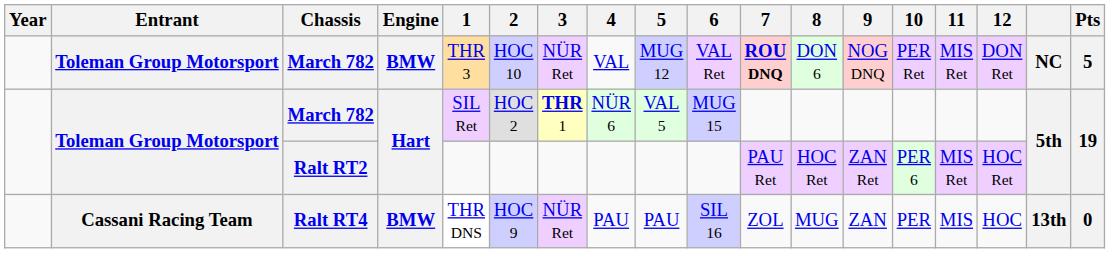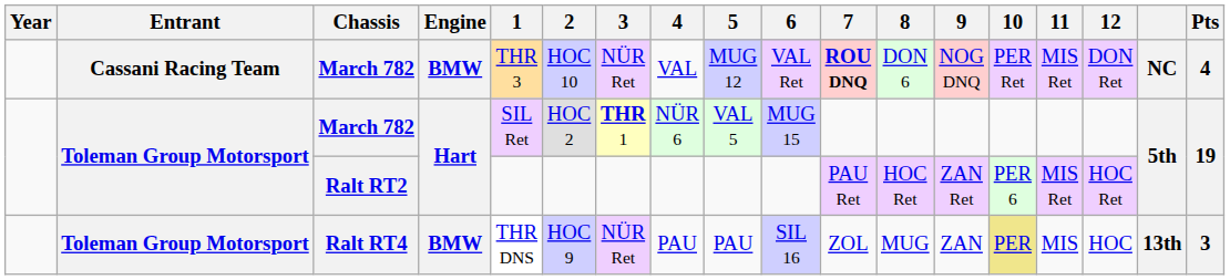 <table class="wikitable" style="text-align:center; font-size:90%">
 <tr>
 <th>Year</th>
 <th>Entrant</th>
 <th>Chassis</th>
 <th>Engine</th>
 <th>1</th>
 <th>2</th>
 <th>3</th>
 <th>4</th>
 <th>5</th>
 <th>6</th>
 <th>7</th>
 <th>8</th>
 <th>9</th>
 <th>10</th>
 <th>11</th>
 <th>12</th>
 <th></th>
 <th>Pts</th>
 </tr>
 <tr>
 <td></td>
-<th><a href='#'>Toleman Group Motorsport</a></th>
+<th>Cassani Racing Team</th>
 <th><a href='#'>March 782</a></th>
 <th><a href='#'>BMW</a></th>
 <td style="background:#FFDF9F;"><a href='#'>THR</a><br><small>3</small></td>
 <td style="background:#CFCFFF;"><a href='#'>HOC</a><br><small>10</small></td>
 <td style="background:#EFCFFF;"><a href='#'>NÜR</a><br><small>Ret</small></td>
 <td><a href='#'>VAL</a></td>
 <td style="background:#CFCFFF;"><a href='#'>MUG</a><br><small>12</small></td>
 <td style="background:#EFCFFF;"><a href='#'>VAL</a><br><small>Ret</small></td>
 <td style="background:#FFCFCF;"><strong><a href='#'>ROU</a><br><small>DNQ</small></strong></td>
 <td style="background:#DFFFDF;"><a href='#'>DON</a><br><small>6</small></td>
 <td style="background:#FFCFCF;"><a href='#'>NOG</a><br><small>DNQ</small></td>
 <td style="background:#EFCFFF;"><a href='#'>PER</a><br><small>Ret</small></td>
 <td style="background:#EFCFFF;"><a href='#'>MIS</a><br><small>Ret</small></td>
 <td style="background:#EFCFFF;"><a href='#'>DON</a><br><small>Ret</small></td>
 <th>NC</th>
-<th>5</th>
+<th>4</th>
 </tr>
 <tr>
 <td rowspan=2></td>
 <th rowspan=2><a href='#'>Toleman Group Motorsport</a></th>
 <th><a href='#'>March 782</a></th>
 <th rowspan=2><a href='#'>Hart</a></th>
 <td style="background:#EFCFFF;"><a href='#'>SIL</a><br><small>Ret</small></td>
 <td style="background:#DFDFDF;"><a href='#'>HOC</a><br><small>2</small></td>
 <td style="background:#FFFFBF;"><strong><a href='#'>THR</a></strong><br><small>1</small></td>
 <td style="background:#DFFFDF;"><a href='#'>NÜR</a><br><small>6</small></td>
 <td style="background:#DFFFDF;"><a href='#'>VAL</a><br><small>5</small></td>
 <td style="background:#CFCFFF;"><a href='#'>MUG</a><br><small>15</small></td>
 <td></td>
 <td></td>
 <td></td>
 <td></td>
 <td></td>
 <td></td>
 <th rowspan=2>5th</th>
 <th rowspan=2>19</th>
 </tr>
 <tr>
 <th><a href='#'>Ralt RT2</a></th>
 <td></td>
 <td></td>
 <td></td>
 <td></td>
 <td></td>
 <td></td>
 <td style="background:#EFCFFF;"><a href='#'>PAU</a><br><small>Ret</small></td>
 <td style="background:#EFCFFF;"><a href='#'>HOC</a><br><small>Ret</small></td>
 <td style="background:#EFCFFF;"><a href='#'>ZAN</a><br><small>Ret</small></td>
 <td style="background:#DFFFDF;"><a href='#'>PER</a><br><small>6</small></td>
 <td style="background:#EFCFFF;"><a href='#'>MIS</a><br><small>Ret</small></td>
 <td style="background:#EFCFFF;"><a href='#'>HOC</a><br><small>Ret</small></td>
 </tr>
 <tr>
 <td></td>
-<th>Cassani Racing Team</th>
+<th><a href='#'>Toleman Group Motorsport</a></th>
 <th><a href='#'>Ralt RT4</a></th>
 <th><a href='#'>BMW</a></th>
 <td style="background:#FFFFFF;"><a href='#'>THR</a><br><small>DNS</small></td>
 <td style="background:#CFCFFF;"><a href='#'>HOC</a><br><small>9</small></td>
 <td style="background:#EFCFFF;"><a href='#'>NÜR</a><br><small>Ret</small></td>
 <td><a href='#'>PAU</a></td>
 <td><a href='#'>PAU</a></td>
 <td style="background:#CFCFFF;"><a href='#'>SIL</a><br><small>16</small></td>
 <td><a href='#'>ZOL</a></td>
 <td><a href='#'>MUG</a></td>
 <td><a href='#'>ZAN</a></td>
-<td><a href='#'>PER</a></td>
+<td style="background: khaki;"><a href='#'>PER</a></td>
 <td><a href='#'>MIS</a></td>
 <td><a href='#'>HOC</a></td>
 <th>13th</th>
-<th>0</th>
+<th>3</th>
 </tr>
 </table>
